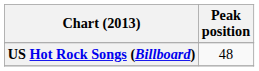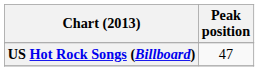 <table class="wikitable sortable plainrowheaders">
 <tr>
 <th>Chart (2013)</th>
 <th>Peak<br>position</th>
 </tr>
 <tr>
 </tr>
 <tr>
 <th scope="row">US <a href='#'>Hot Rock Songs</a> (<em><a href='#'>Billboard</a></em>)</th>
-<td style="text-align:center;">48</td>
+<td style="text-align:center;">47</td>
 </tr>
 <tr>
 </tr>
 <tr>
 </tr>
 </table>
